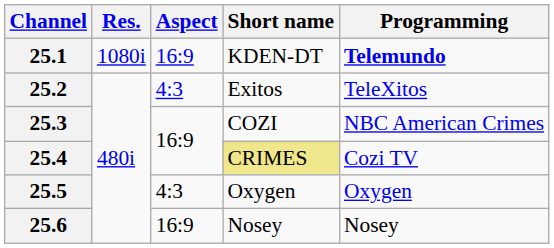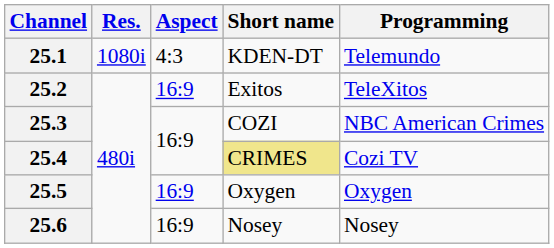 <table class="wikitable">
 <tr>
 <th scope = "col"><a href='#'>Channel</a></th>
 <th scope = "col"><a href='#'>Res.</a></th>
 <th scope = "col"><a href='#'>Aspect</a></th>
 <th scope = "col">Short name</th>
 <th scope = "col">Programming</th>
 </tr>
 <tr>
 <th scope = "row">25.1</th>
 <td><a href='#'>1080i</a></td>
-<td><a href='#'>16:9</a></td>
+<td>4:3</td>
 <td>KDEN-DT</td>
-<td><strong><a href='#'>Telemundo</a></strong></td>
+<td><a href='#'>Telemundo</a></td>
 </tr>
 <tr>
 <th scope = "row">25.2</th>
 <td rowspan=5><a href='#'>480i</a></td>
-<td><a href='#'>4:3</a></td>
+<td><a href='#'>16:9</a></td>
 <td>Exitos</td>
 <td><a href='#'>TeleXitos</a></td>
 </tr>
 <tr>
 <th scope = "row">25.3</th>
 <td rowspan=2>16:9</td>
 <td>COZI</td>
 <td><a href='#'>NBC American Crimes</a></td>
 </tr>
 <tr>
 <th scope = "row">25.4</th>
 <td style="background: khaki;">CRIMES</td>
 <td><a href='#'>Cozi TV</a></td>
 </tr>
 <tr>
 <th scope = "row">25.5</th>
-<td>4:3</td>
+<td><a href='#'>16:9</a></td>
 <td>Oxygen</td>
 <td><a href='#'>Oxygen</a></td>
 </tr>
 <tr>
 <th scope = "row">25.6</th>
 <td>16:9</td>
 <td>Nosey</td>
 <td>Nosey</td>
 </tr>
 </table>
